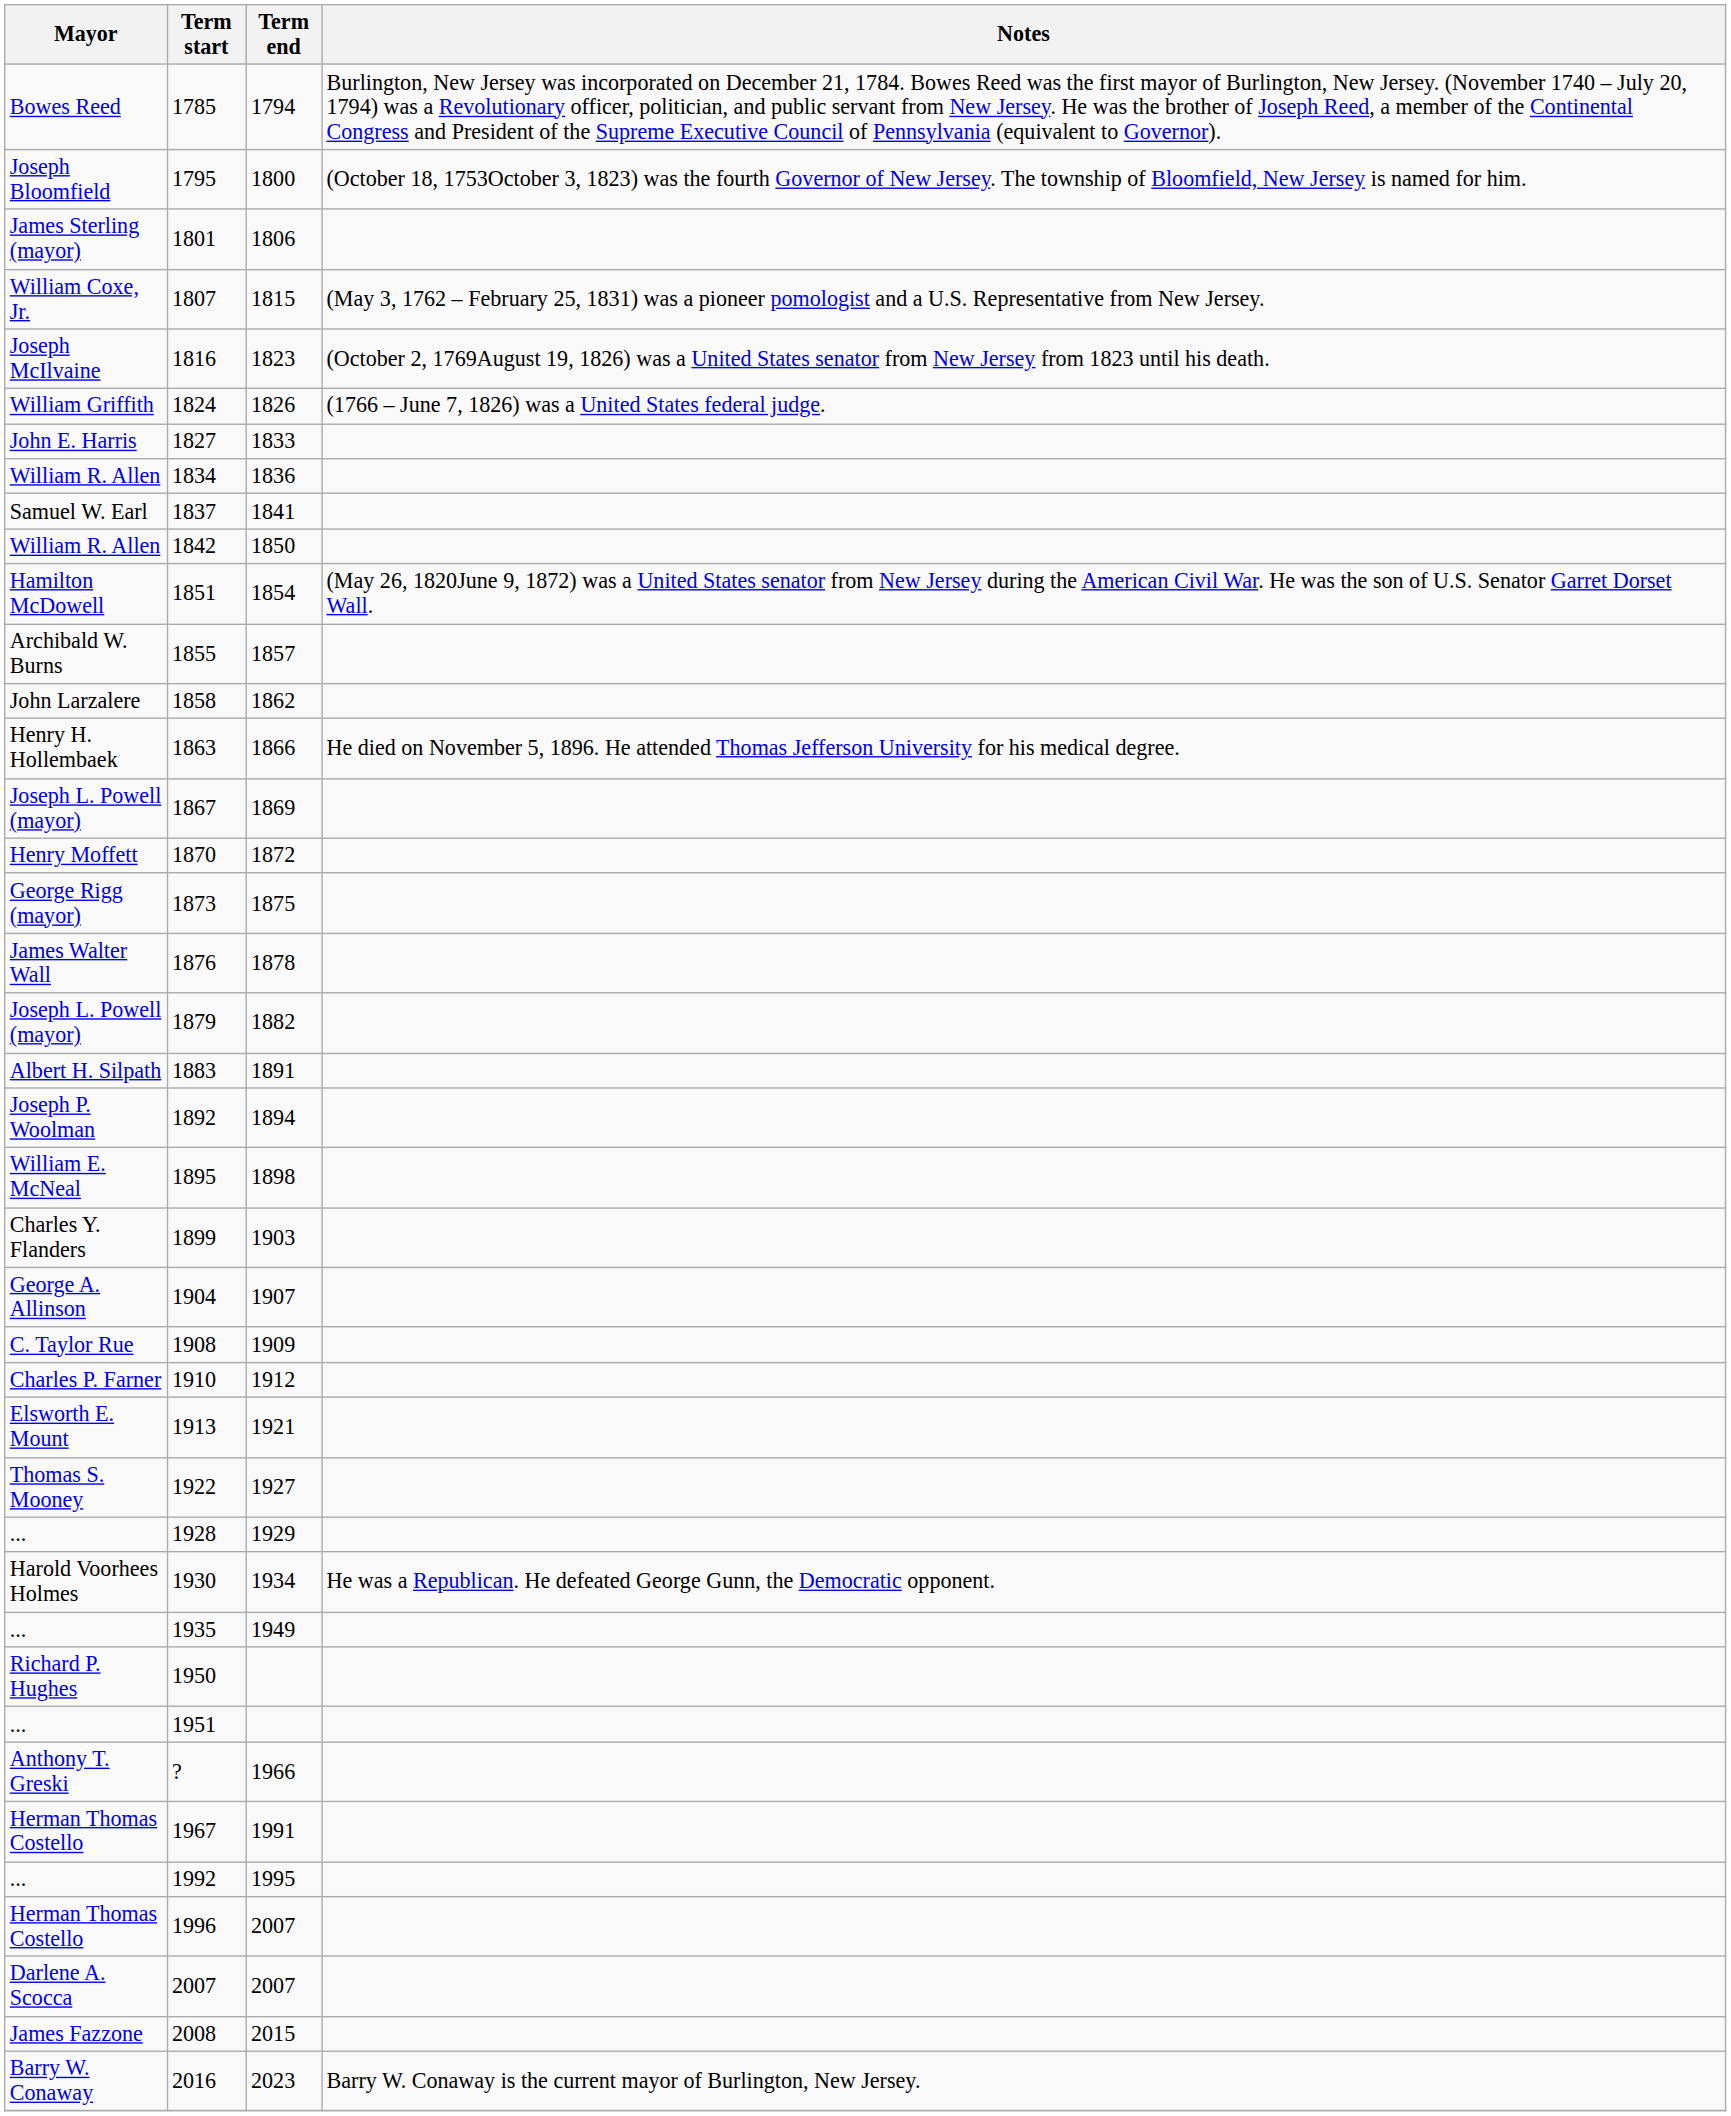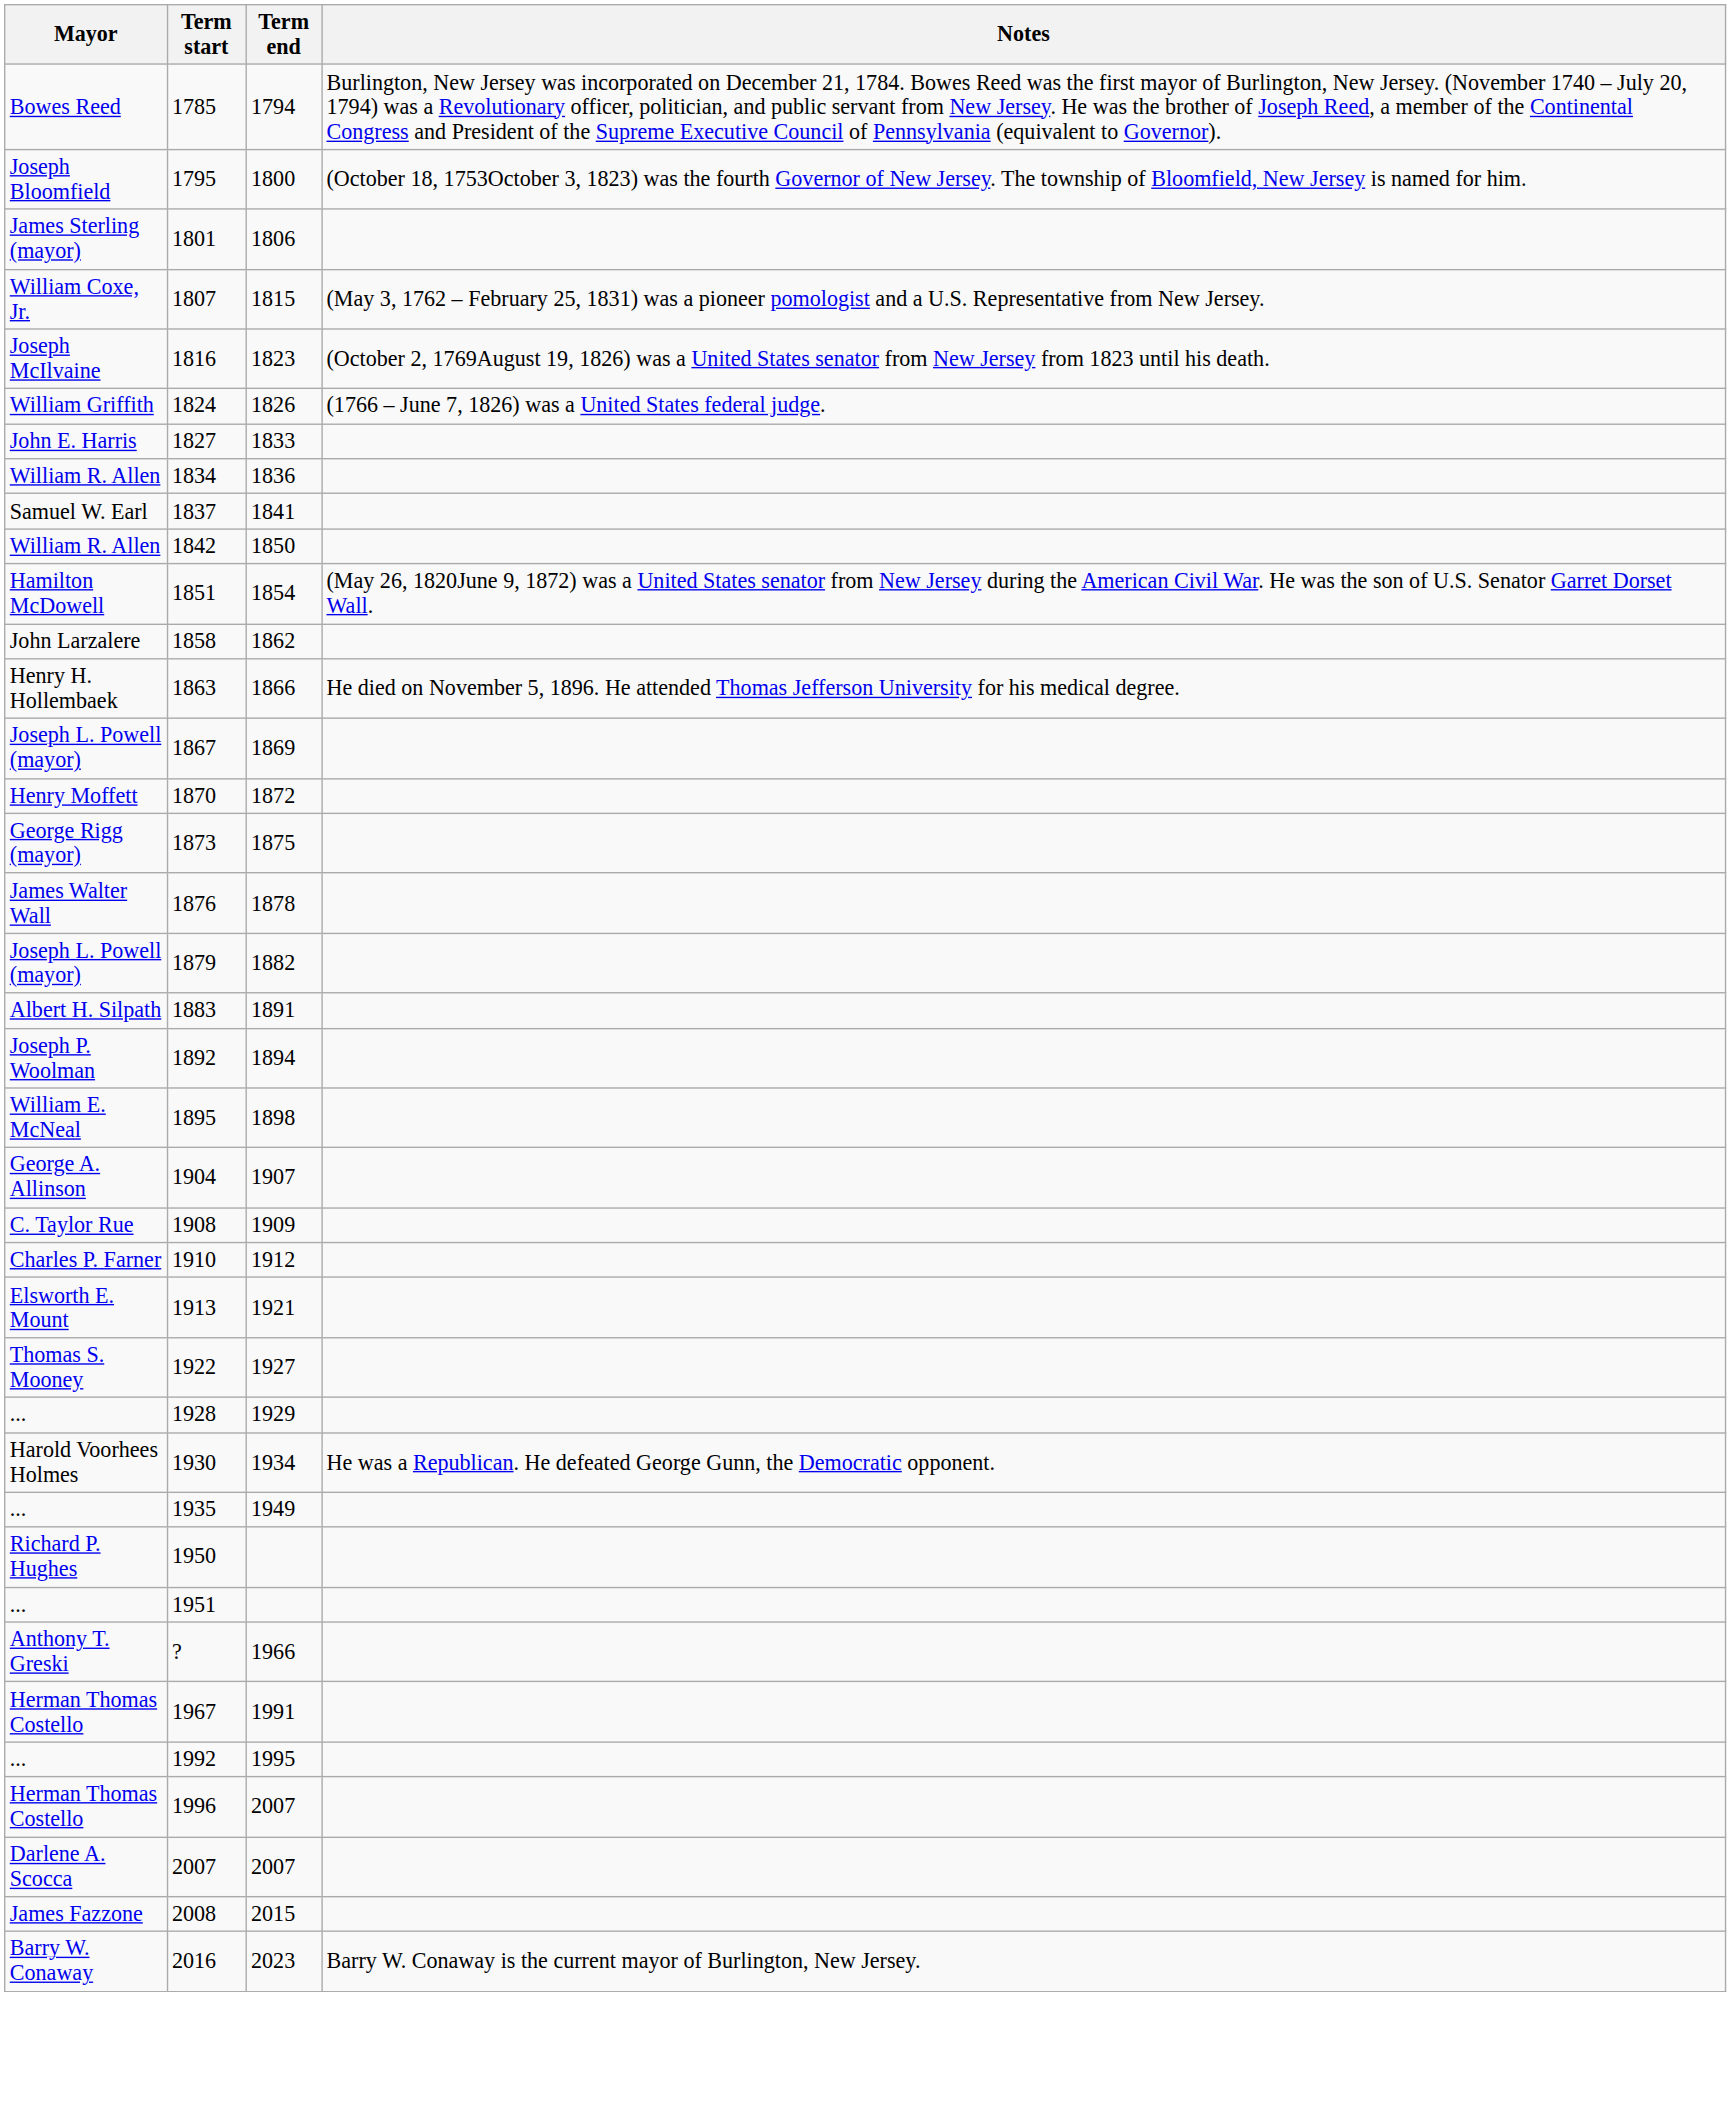 <table class="wikitable sortable">
 <tr>
 <th>Mayor</th>
 <th>Term start</th>
 <th>Term end</th>
 <th>Notes</th>
 </tr>
 <tr>
 <td><a href='#'>Bowes Reed</a></td>
 <td>1785</td>
 <td>1794</td>
 <td>Burlington, New Jersey was incorporated on December 21, 1784. Bowes Reed was the first mayor of Burlington, New Jersey. (November 1740 – July 20, 1794) was a <a href='#'>Revolutionary</a> officer, politician, and public servant from <a href='#'>New Jersey</a>. He was the brother of <a href='#'>Joseph Reed</a>, a member of the <a href='#'>Continental Congress</a> and President of the <a href='#'>Supreme Executive Council</a> of <a href='#'>Pennsylvania</a> (equivalent to <a href='#'>Governor</a>).</td>
 </tr>
 <tr>
 <td><a href='#'>Joseph Bloomfield</a></td>
 <td>1795</td>
 <td>1800</td>
 <td>(October 18, 1753October 3, 1823) was the fourth <a href='#'>Governor of New Jersey</a>. The township of <a href='#'>Bloomfield, New Jersey</a> is named for him.</td>
 </tr>
 <tr>
 <td><a href='#'>James Sterling (mayor)</a></td>
 <td>1801</td>
 <td>1806</td>
 <td></td>
 </tr>
 <tr>
 <td><a href='#'>William Coxe, Jr.</a></td>
 <td>1807</td>
 <td>1815</td>
 <td>(May 3, 1762 – February 25, 1831) was a pioneer <a href='#'>pomologist</a> and a U.S. Representative from New Jersey.</td>
 </tr>
 <tr>
 <td><a href='#'>Joseph McIlvaine</a></td>
 <td>1816</td>
 <td>1823</td>
 <td>(October 2, 1769August 19, 1826) was a <a href='#'>United States senator</a> from <a href='#'>New Jersey</a> from 1823 until his death.</td>
 </tr>
 <tr>
 <td><a href='#'>William Griffith</a></td>
 <td>1824</td>
 <td>1826</td>
 <td>(1766 – June 7, 1826) was a <a href='#'>United States federal judge</a>.</td>
 </tr>
 <tr>
 <td><a href='#'>John E. Harris</a></td>
 <td>1827</td>
 <td>1833</td>
 <td></td>
 </tr>
 <tr>
 <td><a href='#'>William R. Allen</a></td>
 <td>1834</td>
 <td>1836</td>
 <td></td>
 </tr>
 <tr>
 <td>Samuel W. Earl</td>
 <td>1837</td>
 <td>1841</td>
 <td></td>
 </tr>
 <tr>
 <td><a href='#'>William R. Allen</a></td>
 <td>1842</td>
 <td>1850</td>
 <td></td>
 </tr>
 <tr>
 <td><a href='#'>Hamilton McDowell</a></td>
 <td>1851</td>
 <td>1854</td>
 <td>(May 26, 1820June 9, 1872) was a <a href='#'>United States senator</a> from <a href='#'>New Jersey</a> during the <a href='#'>American Civil War</a>.  He was the son of U.S. Senator <a href='#'>Garret Dorset Wall</a>.</td>
 </tr>
 <tr>
-<td>Archibald W. Burns</td>
-<td>1855</td>
-<td>1857</td>
-<td></td>
-</tr>
-<tr>
 <td>John Larzalere</td>
 <td>1858</td>
 <td>1862</td>
 <td></td>
 </tr>
 <tr>
 <td>Henry H. Hollembaek</td>
 <td>1863</td>
 <td>1866</td>
 <td>He died on November 5, 1896. He attended <a href='#'>Thomas Jefferson University</a> for his medical degree.</td>
 </tr>
 <tr>
 <td><a href='#'>Joseph L. Powell (mayor)</a></td>
 <td>1867</td>
 <td>1869</td>
 <td></td>
 </tr>
 <tr>
 <td><a href='#'>Henry Moffett</a></td>
 <td>1870</td>
 <td>1872</td>
 <td></td>
 </tr>
 <tr>
 <td><a href='#'>George Rigg (mayor)</a></td>
 <td>1873</td>
 <td>1875</td>
 <td></td>
 </tr>
 <tr>
 <td><a href='#'>James Walter Wall</a></td>
 <td>1876</td>
 <td>1878</td>
 <td></td>
 </tr>
 <tr>
 <td><a href='#'>Joseph L. Powell (mayor)</a></td>
 <td>1879</td>
 <td>1882</td>
 <td></td>
 </tr>
 <tr>
 <td><a href='#'>Albert H. Silpath</a></td>
 <td>1883</td>
 <td>1891</td>
 <td></td>
 </tr>
 <tr>
 <td><a href='#'>Joseph P. Woolman</a></td>
 <td>1892</td>
 <td>1894</td>
 <td></td>
 </tr>
 <tr>
 <td><a href='#'>William E. McNeal</a></td>
 <td>1895</td>
 <td>1898</td>
-<td></td>
-</tr>
-<tr>
-<td>Charles Y. Flanders</td>
-<td>1899</td>
-<td>1903</td>
 <td></td>
 </tr>
 <tr>
 <td><a href='#'>George A. Allinson</a></td>
 <td>1904</td>
 <td>1907</td>
 <td></td>
 </tr>
 <tr>
 <td><a href='#'>C. Taylor Rue</a></td>
 <td>1908</td>
 <td>1909</td>
 <td></td>
 </tr>
 <tr>
 <td><a href='#'>Charles P. Farner</a></td>
 <td>1910</td>
 <td>1912</td>
 <td></td>
 </tr>
 <tr>
 <td><a href='#'>Elsworth E. Mount</a></td>
 <td>1913</td>
 <td>1921</td>
 <td></td>
 </tr>
 <tr>
 <td><a href='#'>Thomas S. Mooney</a></td>
 <td>1922</td>
 <td>1927</td>
 <td></td>
 </tr>
 <tr>
 <td>...</td>
 <td>1928</td>
 <td>1929</td>
 <td></td>
 </tr>
 <tr>
 <td>Harold Voorhees Holmes</td>
 <td>1930</td>
 <td>1934</td>
 <td>He was a <a href='#'>Republican</a>. He defeated George Gunn, the <a href='#'>Democratic</a> opponent.</td>
 </tr>
 <tr>
 <td>...</td>
 <td>1935</td>
 <td>1949</td>
 <td></td>
 </tr>
 <tr>
 <td><a href='#'>Richard P. Hughes</a></td>
 <td>1950</td>
 <td></td>
 <td></td>
 </tr>
 <tr>
 <td>...</td>
 <td>1951</td>
 <td></td>
 <td></td>
 </tr>
 <tr>
 <td><a href='#'>Anthony T. Greski</a></td>
 <td>?</td>
 <td>1966</td>
 <td></td>
 </tr>
 <tr>
 <td><a href='#'>Herman Thomas Costello</a></td>
 <td>1967</td>
 <td>1991</td>
 <td></td>
 </tr>
 <tr>
 <td>...</td>
 <td>1992</td>
 <td>1995</td>
 <td></td>
 </tr>
 <tr>
 <td><a href='#'>Herman Thomas Costello</a></td>
 <td>1996</td>
 <td>2007</td>
 <td></td>
 </tr>
 <tr>
 <td><a href='#'>Darlene A. Scocca</a></td>
 <td>2007</td>
 <td>2007</td>
 <td></td>
 </tr>
 <tr>
 <td><a href='#'>James Fazzone</a></td>
 <td>2008</td>
 <td>2015</td>
 <td></td>
 </tr>
 <tr>
 <td><a href='#'>Barry W. Conaway</a></td>
 <td>2016</td>
 <td>2023</td>
 <td>Barry W. Conaway is the current mayor of Burlington, New Jersey.</td>
 </tr>
 <tr>
 </tr>
 </table>
